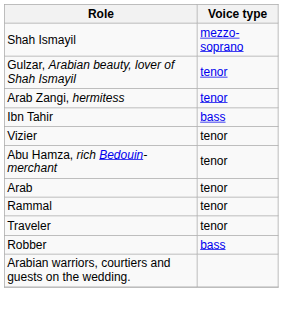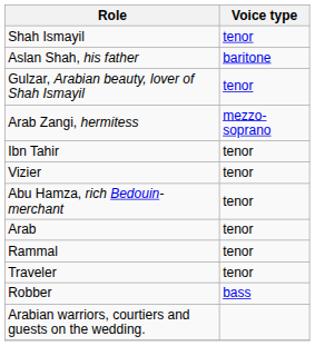 <table class="wikitable">
 <tr>
 <th width= 250>Role</th>
 <th width= 100>Voice type</th>
 </tr>
 <tr>
 <td>Shah Ismayil</td>
-<td><a href='#'>mezzo-soprano</a></td>
+<td><a href='#'>tenor</a></td>
+</tr>
+<tr>
+<td>Aslan Shah, <em>his father</em></td>
+<td><a href='#'>baritone</a></td>
 </tr>
 <tr>
 <td>Gulzar, <em>Arabian beauty, lover of Shah Ismayil</em></td>
 <td><a href='#'>tenor</a></td>
 </tr>
 <tr>
 <td>Arab Zangi, <em>hermitess</em></td>
-<td><a href='#'>tenor</a></td>
+<td><a href='#'>mezzo-soprano</a></td>
 </tr>
 <tr>
 <td>Ibn Tahir</td>
-<td><a href='#'>bass</a></td>
+<td>tenor</td>
 </tr>
 <tr>
 <td>Vizier</td>
 <td>tenor</td>
 </tr>
 <tr>
 <td>Abu Hamza, <em>rich <a href='#'>Bedouin</a>-merchant</em></td>
 <td>tenor</td>
 </tr>
 <tr>
 <td>Arab</td>
 <td>tenor</td>
 </tr>
 <tr>
 <td>Rammal</td>
 <td>tenor</td>
 </tr>
 <tr>
 <td>Traveler</td>
 <td>tenor</td>
 </tr>
 <tr>
 <td>Robber</td>
 <td><a href='#'>bass</a></td>
 </tr>
 <tr>
 <td>Arabian warriors, courtiers and guests on the wedding.</td>
 <td></td>
 </tr>
 <tr>
 </tr>
 </table>
